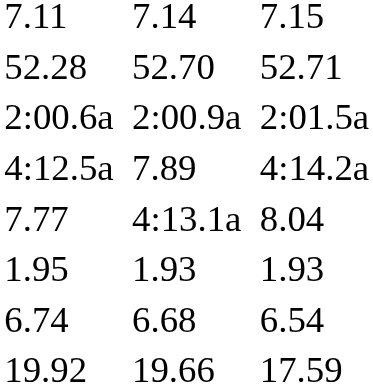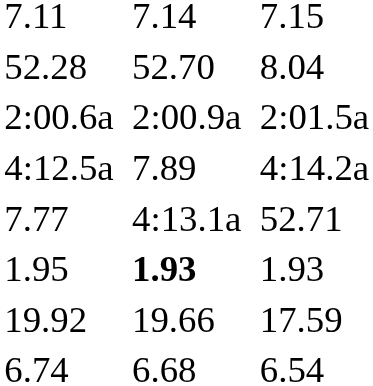 <table>
 <tr>
 <td></td>
 <td></td>
 <td>7.11</td>
 <td></td>
 <td>7.14</td>
 <td></td>
 <td>7.15</td>
 </tr>
 <tr>
 <td></td>
 <td></td>
 <td>52.28</td>
 <td></td>
 <td>52.70</td>
 <td></td>
-<td>52.71</td>
+<td>8.04</td>
 </tr>
 <tr>
 <td></td>
 <td></td>
 <td>2:00.6a </td>
 <td></td>
 <td>2:00.9a</td>
 <td></td>
 <td>2:01.5a</td>
 </tr>
 <tr>
 <td></td>
 <td></td>
 <td>4:12.5a</td>
 <td></td>
 <td>7.89</td>
 <td></td>
 <td>4:14.2a</td>
 </tr>
 <tr>
 <td></td>
 <td></td>
 <td>7.77 </td>
 <td></td>
 <td>4:13.1a</td>
 <td></td>
-<td>8.04</td>
+<td>52.71</td>
 </tr>
 <tr>
 <td></td>
 <td></td>
 <td>1.95 </td>
 <td></td>
-<td>1.93</td>
+<td><strong>1.93</strong></td>
 <td></td>
 <td>1.93</td>
+</tr>
+<tr>
+<td></td>
+<td></td>
+<td>19.92</td>
+<td></td>
+<td>19.66</td>
+<td></td>
+<td>17.59</td>
 </tr>
 <tr>
 <td></td>
 <td></td>
 <td>6.74 </td>
 <td></td>
 <td>6.68</td>
 <td></td>
 <td>6.54</td>
 </tr>
-<tr>
-<td></td>
-<td></td>
-<td>19.92</td>
-<td></td>
-<td>19.66</td>
-<td></td>
-<td>17.59</td>
-</tr>
 </table>
